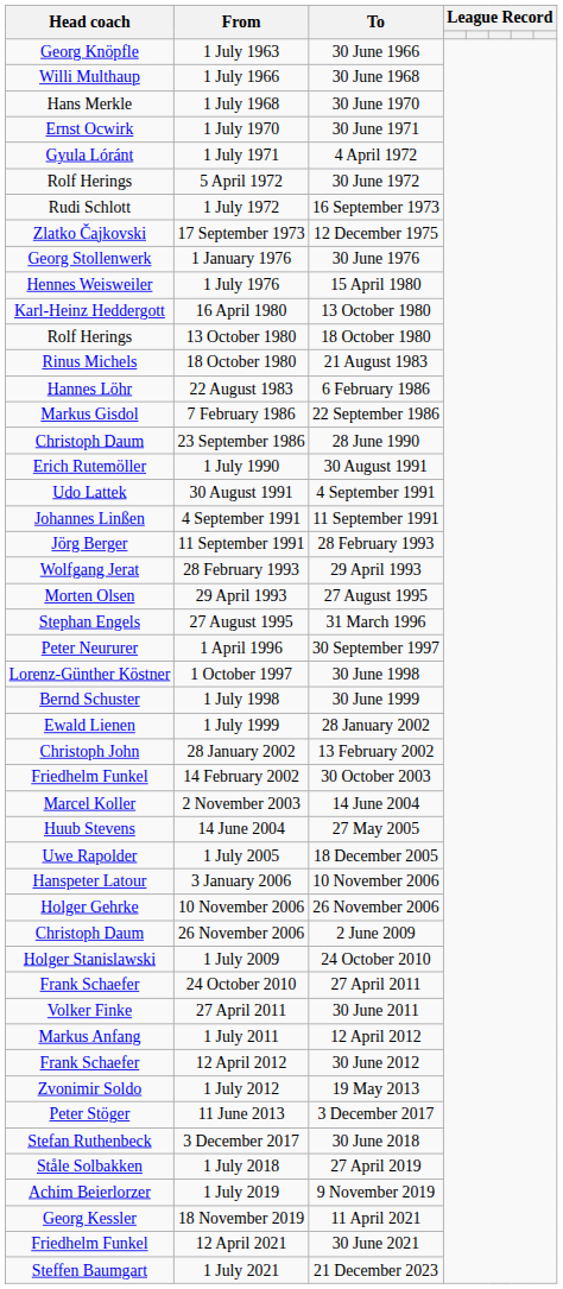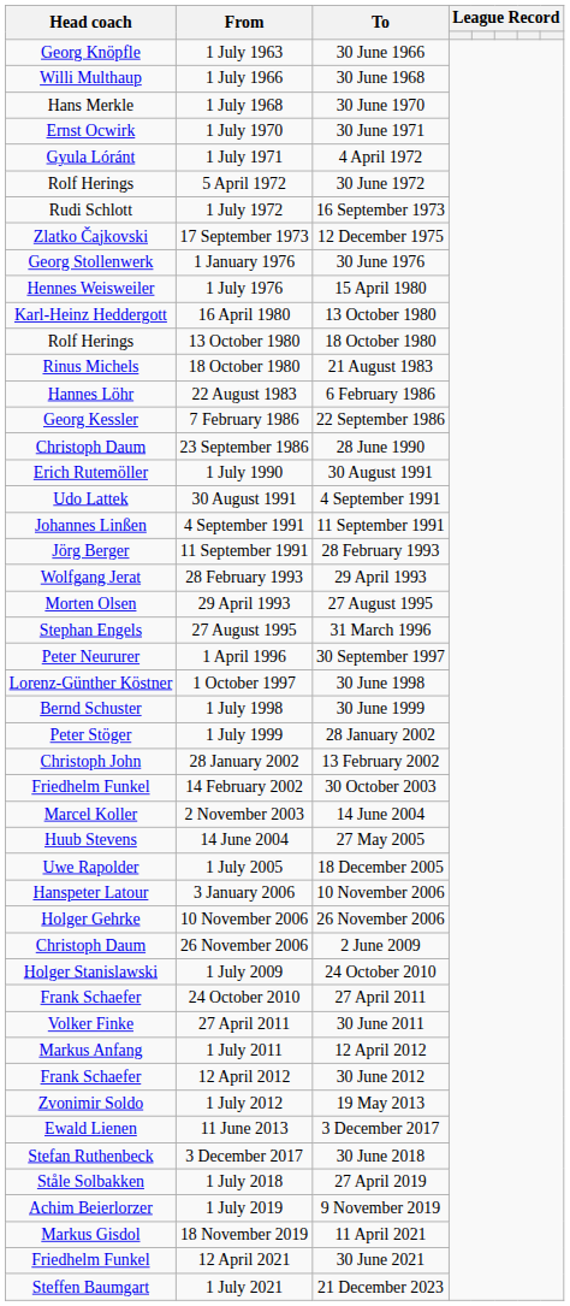 <table class="wikitable" style="text-align: center">
 <tr>
 <th rowspan="2">Head coach</th>
 <th rowspan="2">From</th>
 <th rowspan="2">To</th>
 <th colspan="5">League Record</th>
 </tr>
 <tr>
 <th></th>
 <th></th>
 <th></th>
 <th></th>
 <th></th>
 </tr>
 <tr>
 <td><a href='#'>Georg Knöpfle</a></td>
 <td>1 July 1963</td>
 <td>30 June 1966<br></td>
 </tr>
 <tr>
 <td><a href='#'>Willi Multhaup</a></td>
 <td>1 July 1966</td>
 <td>30 June 1968<br></td>
 </tr>
 <tr>
 <td>Hans Merkle</td>
 <td>1 July 1968</td>
 <td>30 June 1970<br></td>
 </tr>
 <tr>
 <td><a href='#'>Ernst Ocwirk</a></td>
 <td>1 July 1970</td>
 <td>30 June 1971<br></td>
 </tr>
 <tr>
 <td><a href='#'>Gyula Lóránt</a></td>
 <td>1 July 1971</td>
 <td>4 April 1972<br></td>
 </tr>
 <tr>
 <td>Rolf Herings</td>
 <td>5 April 1972</td>
 <td>30 June 1972<br></td>
 </tr>
 <tr>
 <td>Rudi Schlott</td>
 <td>1 July 1972</td>
 <td>16 September 1973<br></td>
 </tr>
 <tr>
 <td><a href='#'>Zlatko Čajkovski</a></td>
 <td>17 September 1973</td>
 <td>12 December 1975<br></td>
 </tr>
 <tr>
 <td><a href='#'>Georg Stollenwerk</a></td>
 <td>1 January 1976</td>
 <td>30 June 1976<br></td>
 </tr>
 <tr>
 <td><a href='#'>Hennes Weisweiler</a></td>
 <td>1 July 1976</td>
 <td>15 April 1980<br></td>
 </tr>
 <tr>
 <td><a href='#'>Karl-Heinz Heddergott</a></td>
 <td>16 April 1980</td>
 <td>13 October 1980<br></td>
 </tr>
 <tr>
 <td>Rolf Herings</td>
 <td>13 October 1980</td>
 <td>18 October 1980<br></td>
 </tr>
 <tr>
 <td><a href='#'>Rinus Michels</a></td>
 <td>18 October 1980</td>
 <td>21 August 1983<br></td>
 </tr>
 <tr>
 <td><a href='#'>Hannes Löhr</a></td>
 <td>22 August 1983</td>
 <td>6 February 1986<br></td>
 </tr>
 <tr>
-<td><a href='#'>Markus Gisdol</a></td>
+<td><a href='#'>Georg Kessler</a></td>
 <td>7 February 1986</td>
 <td>22 September 1986<br></td>
 </tr>
 <tr>
 <td><a href='#'>Christoph Daum</a></td>
 <td>23 September 1986</td>
 <td>28 June 1990<br></td>
 </tr>
 <tr>
 <td><a href='#'>Erich Rutemöller</a></td>
 <td>1 July 1990</td>
 <td>30 August 1991<br></td>
 </tr>
 <tr>
 <td><a href='#'>Udo Lattek</a></td>
 <td>30 August 1991</td>
 <td>4 September 1991<br></td>
 </tr>
 <tr>
 <td><a href='#'>Johannes Linßen</a></td>
 <td>4 September 1991</td>
 <td>11 September 1991<br></td>
 </tr>
 <tr>
 <td><a href='#'>Jörg Berger</a></td>
 <td>11 September 1991</td>
 <td>28 February 1993<br></td>
 </tr>
 <tr>
 <td><a href='#'>Wolfgang Jerat</a></td>
 <td>28 February 1993</td>
 <td>29 April 1993<br></td>
 </tr>
 <tr>
 <td><a href='#'>Morten Olsen</a></td>
 <td>29 April 1993</td>
 <td>27 August 1995<br></td>
 </tr>
 <tr>
 <td><a href='#'>Stephan Engels</a></td>
 <td>27 August 1995</td>
 <td>31 March 1996<br></td>
 </tr>
 <tr>
 <td><a href='#'>Peter Neururer</a></td>
 <td>1 April 1996</td>
 <td>30 September 1997<br></td>
 </tr>
 <tr>
 <td><a href='#'>Lorenz-Günther Köstner</a></td>
 <td>1 October 1997</td>
 <td>30 June 1998<br></td>
 </tr>
 <tr>
 <td><a href='#'>Bernd Schuster</a></td>
 <td>1 July 1998</td>
 <td>30 June 1999<br></td>
 </tr>
 <tr>
-<td><a href='#'>Ewald Lienen</a></td>
+<td><a href='#'>Peter Stöger</a></td>
 <td>1 July 1999</td>
 <td>28 January 2002<br></td>
 </tr>
 <tr>
 <td><a href='#'>Christoph John</a></td>
 <td>28 January 2002</td>
 <td>13 February 2002<br></td>
 </tr>
 <tr>
 <td><a href='#'>Friedhelm Funkel</a></td>
 <td>14 February 2002</td>
 <td>30 October 2003<br></td>
 </tr>
 <tr>
 <td><a href='#'>Marcel Koller</a></td>
 <td>2 November 2003</td>
 <td>14 June 2004<br></td>
 </tr>
 <tr>
 <td><a href='#'>Huub Stevens</a></td>
 <td>14 June 2004</td>
 <td>27 May 2005<br></td>
 </tr>
 <tr>
 <td><a href='#'>Uwe Rapolder</a></td>
 <td>1 July 2005</td>
 <td>18 December 2005<br></td>
 </tr>
 <tr>
 <td><a href='#'>Hanspeter Latour</a></td>
 <td>3 January 2006</td>
 <td>10 November 2006<br></td>
 </tr>
 <tr>
 <td><a href='#'>Holger Gehrke</a></td>
 <td>10 November 2006</td>
 <td>26 November 2006<br></td>
 </tr>
 <tr>
 <td><a href='#'>Christoph Daum</a></td>
 <td>26 November 2006</td>
 <td>2 June 2009<br></td>
 </tr>
 <tr>
 <td><a href='#'>Holger Stanislawski</a></td>
 <td>1 July 2009</td>
 <td>24 October 2010<br></td>
 </tr>
 <tr>
 <td><a href='#'>Frank Schaefer</a></td>
 <td>24 October 2010</td>
 <td>27 April 2011<br></td>
 </tr>
 <tr>
 <td><a href='#'>Volker Finke</a></td>
 <td>27 April 2011</td>
 <td>30 June 2011<br></td>
 </tr>
 <tr>
 <td><a href='#'>Markus Anfang</a></td>
 <td>1 July 2011</td>
 <td>12 April 2012<br></td>
 </tr>
 <tr>
 <td><a href='#'>Frank Schaefer</a></td>
 <td>12 April 2012</td>
 <td>30 June 2012<br></td>
 </tr>
 <tr>
 <td><a href='#'>Zvonimir Soldo</a></td>
 <td>1 July 2012</td>
 <td>19 May 2013<br></td>
 </tr>
 <tr>
-<td><a href='#'>Peter Stöger</a></td>
+<td><a href='#'>Ewald Lienen</a></td>
 <td>11 June 2013</td>
 <td>3 December 2017<br></td>
 </tr>
 <tr>
 <td><a href='#'>Stefan Ruthenbeck</a></td>
 <td>3 December 2017</td>
 <td>30 June 2018<br></td>
 </tr>
 <tr>
 <td><a href='#'>Ståle Solbakken</a></td>
 <td>1 July 2018</td>
 <td>27 April 2019<br></td>
 </tr>
 <tr>
 <td><a href='#'>Achim Beierlorzer</a></td>
 <td>1 July 2019</td>
 <td>9 November 2019<br></td>
 </tr>
 <tr>
-<td><a href='#'>Georg Kessler</a></td>
+<td><a href='#'>Markus Gisdol</a></td>
 <td>18 November 2019</td>
 <td>11 April 2021<br></td>
 </tr>
 <tr>
 <td><a href='#'>Friedhelm Funkel</a></td>
 <td>12 April 2021</td>
 <td>30 June 2021<br></td>
 </tr>
 <tr>
 <td><a href='#'>Steffen Baumgart</a></td>
 <td>1 July 2021</td>
 <td>21 December 2023<br></td>
 </tr>
 </table>
